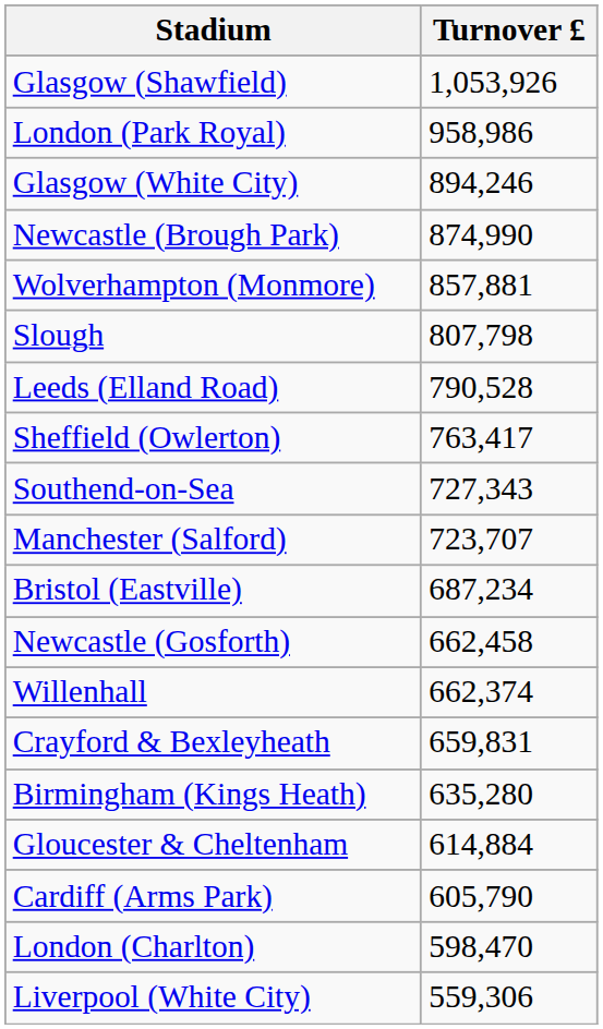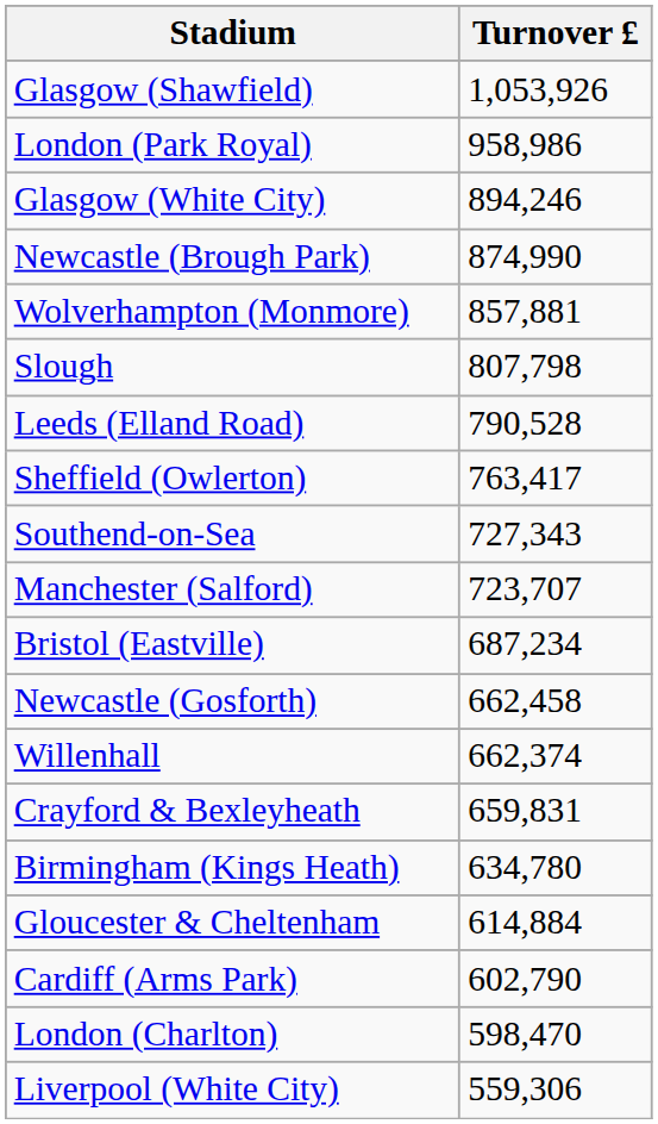 <table class="wikitable">
 <tr>
 <th width=200>Stadium</th>
 <th width=80>Turnover £</th>
 </tr>
 <tr>
 <td><a href='#'>Glasgow (Shawfield)</a></td>
 <td>1,053,926</td>
 </tr>
 <tr>
 <td><a href='#'>London (Park Royal)</a></td>
 <td>958,986</td>
 </tr>
 <tr>
 <td><a href='#'>Glasgow (White City)</a></td>
 <td>894,246</td>
 </tr>
 <tr>
 <td><a href='#'>Newcastle (Brough Park)</a></td>
 <td>874,990</td>
 </tr>
 <tr>
 <td><a href='#'>Wolverhampton (Monmore)</a></td>
 <td>857,881</td>
 </tr>
 <tr>
 <td><a href='#'>Slough</a></td>
 <td>807,798</td>
 </tr>
 <tr>
 <td><a href='#'>Leeds (Elland Road)</a></td>
 <td>790,528</td>
 </tr>
 <tr>
 <td><a href='#'>Sheffield (Owlerton)</a></td>
 <td>763,417</td>
 </tr>
 <tr>
 <td><a href='#'>Southend-on-Sea</a></td>
 <td>727,343</td>
 </tr>
 <tr>
 <td><a href='#'>Manchester (Salford)</a></td>
 <td>723,707</td>
 </tr>
 <tr>
 <td><a href='#'>Bristol (Eastville)</a></td>
 <td>687,234</td>
 </tr>
 <tr>
 <td><a href='#'>Newcastle (Gosforth)</a></td>
 <td>662,458</td>
 </tr>
 <tr>
 <td><a href='#'>Willenhall</a></td>
 <td>662,374</td>
 </tr>
 <tr>
 <td><a href='#'>Crayford & Bexleyheath</a></td>
 <td>659,831</td>
 </tr>
 <tr>
 <td><a href='#'>Birmingham (Kings Heath)</a></td>
-<td>635,280</td>
+<td>634,780</td>
 </tr>
 <tr>
 <td><a href='#'>Gloucester & Cheltenham</a></td>
 <td>614,884</td>
 </tr>
 <tr>
 <td><a href='#'>Cardiff (Arms Park)</a></td>
-<td>605,790</td>
+<td>602,790</td>
 </tr>
 <tr>
 <td><a href='#'>London (Charlton)</a></td>
 <td>598,470</td>
 </tr>
 <tr>
 <td><a href='#'>Liverpool (White City)</a></td>
 <td>559,306</td>
 </tr>
 </table>
